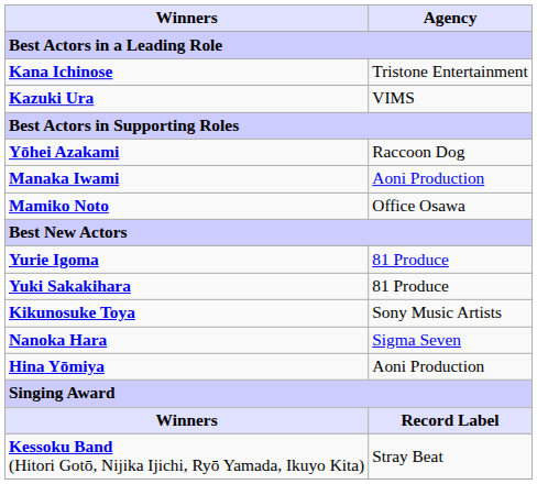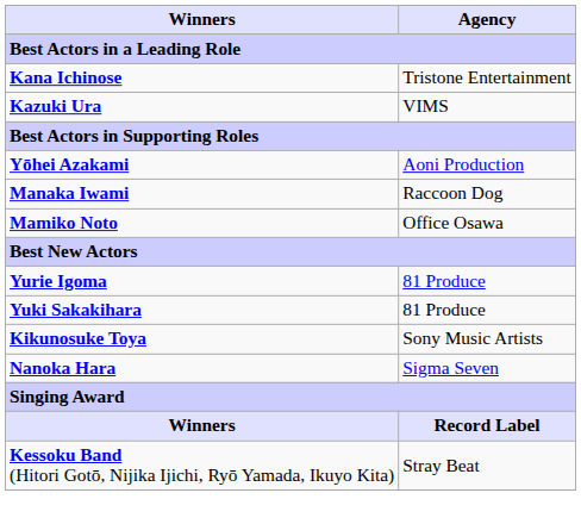 <table class="wikitable">
 <tr>
 <th style="background: #e0e0ff">Winners</th>
 <th style="background: #e0e0ff">Agency</th>
 </tr>
 <tr>
 <td colspan="2" style="background: #ccccff"><strong>Best Actors in a Leading Role</strong></td>
 </tr>
 <tr>
 <td><strong><a href='#'>Kana Ichinose</a></strong></td>
 <td>Tristone Entertainment</td>
 </tr>
 <tr>
 <td><strong><a href='#'>Kazuki Ura</a></strong></td>
 <td>VIMS</td>
 </tr>
 <tr>
 <td colspan="2" style="background: #ccccff"><strong>Best Actors in Supporting Roles</strong></td>
 </tr>
 <tr>
 <td><strong><a href='#'>Yōhei Azakami</a></strong></td>
-<td>Raccoon Dog</td>
+<td><a href='#'>Aoni Production</a></td>
 </tr>
 <tr>
 <td><strong><a href='#'>Manaka Iwami</a></strong></td>
-<td><a href='#'>Aoni Production</a></td>
+<td>Raccoon Dog</td>
 </tr>
 <tr>
 <td><strong><a href='#'>Mamiko Noto</a></strong></td>
 <td>Office Osawa</td>
 </tr>
 <tr>
 <td colspan="2" style="background: #ccccff"><strong>Best New Actors</strong></td>
 </tr>
 <tr>
 <td><strong><a href='#'>Yurie Igoma</a></strong></td>
 <td><a href='#'>81 Produce</a></td>
 </tr>
 <tr>
 <td><strong><a href='#'>Yuki Sakakihara</a></strong></td>
 <td>81 Produce</td>
 </tr>
 <tr>
 <td><strong><a href='#'>Kikunosuke Toya</a></strong></td>
 <td>Sony Music Artists</td>
 </tr>
 <tr>
 <td><strong><a href='#'>Nanoka Hara</a></strong></td>
 <td><a href='#'>Sigma Seven</a></td>
 </tr>
 <tr>
-<td><strong><a href='#'>Hina Yōmiya</a></strong></td>
-<td>Aoni Production</td>
-</tr>
-<tr>
 <td colspan="2" style="background: #ccccff"><strong>Singing Award</strong></td>
 </tr>
 <tr>
 <th style="background: #e0e0ff">Winners</th>
 <th style="background: #e0e0ff">Record Label</th>
 </tr>
 <tr>
 <td><strong><a href='#'>Kessoku Band</a></strong><br>(Hitori Gotō, Nijika Ijichi, Ryō Yamada, Ikuyo Kita)</td>
 <td>Stray Beat</td>
 </tr>
 <tr>
 </tr>
 </table>
